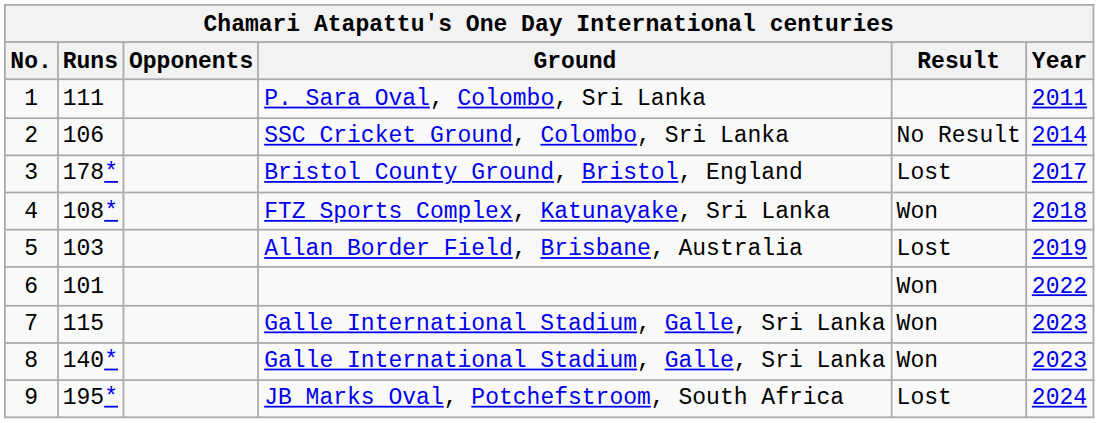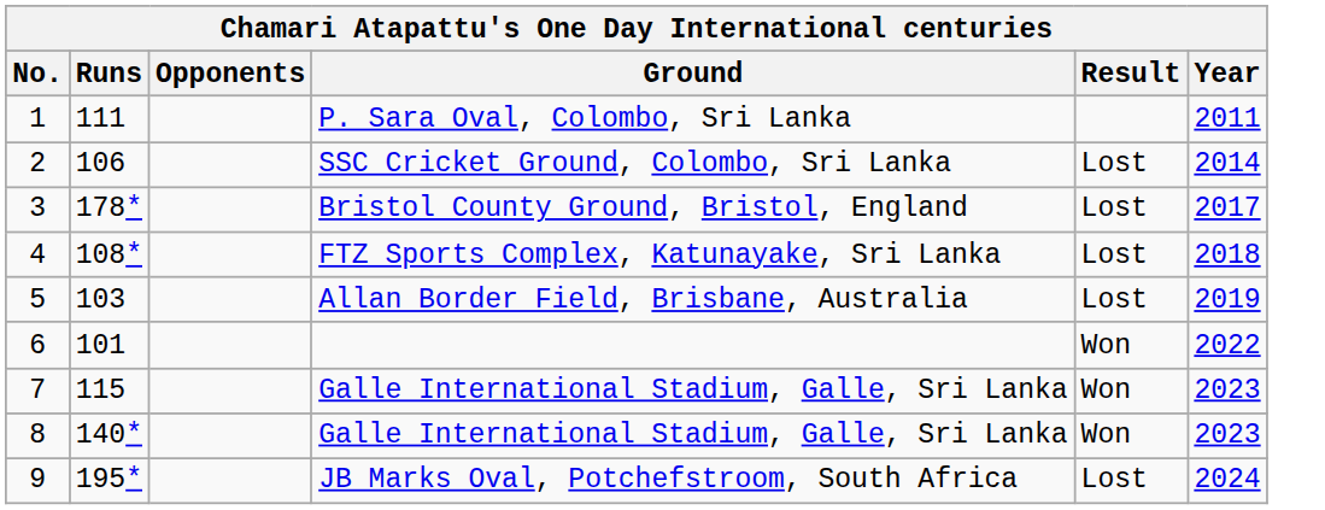 <table class="wikitable">
 <tr>
 <th colspan="7">Chamari Atapattu's One Day International centuries</th>
 </tr>
 <tr>
 <th>No.</th>
 <th>Runs</th>
 <th>Opponents</th>
 <th>Ground</th>
 <th>Result</th>
 <th>Year</th>
 </tr>
 <tr>
 <td style="text-align:center;">1</td>
 <td>111</td>
 <td></td>
 <td><a href='#'>P. Sara Oval</a>, <a href='#'>Colombo</a>, Sri Lanka</td>
 <td></td>
 <td><a href='#'>2011</a></td>
 </tr>
 <tr>
 <td style="text-align:center;">2</td>
 <td>106</td>
 <td></td>
 <td><a href='#'>SSC Cricket Ground</a>, <a href='#'>Colombo</a>, Sri Lanka</td>
-<td>No Result</td>
+<td>Lost</td>
 <td><a href='#'>2014</a></td>
 </tr>
 <tr>
 <td style="text-align:center;">3</td>
 <td>178<a href='#'>*</a></td>
 <td></td>
 <td><a href='#'>Bristol County Ground</a>, <a href='#'>Bristol</a>, England</td>
 <td>Lost</td>
 <td><a href='#'>2017</a></td>
 </tr>
 <tr>
 <td style="text-align:center;">4</td>
 <td>108<a href='#'>*</a></td>
 <td></td>
 <td><a href='#'>FTZ Sports Complex</a>, <a href='#'>Katunayake</a>, Sri Lanka</td>
-<td>Won</td>
+<td>Lost</td>
 <td><a href='#'>2018</a></td>
 </tr>
 <tr>
 <td style="text-align:center;">5</td>
 <td>103</td>
 <td></td>
 <td><a href='#'>Allan Border Field</a>, <a href='#'>Brisbane</a>, Australia</td>
 <td>Lost</td>
 <td><a href='#'>2019</a></td>
 </tr>
 <tr>
 <td style="text-align:center;">6</td>
 <td>101</td>
 <td></td>
 <td></td>
 <td>Won</td>
 <td><a href='#'>2022</a></td>
 </tr>
 <tr>
 <td style="text-align:center;">7</td>
 <td>115</td>
 <td></td>
 <td><a href='#'>Galle International Stadium</a>, <a href='#'>Galle</a>, Sri Lanka</td>
 <td>Won</td>
 <td><a href='#'>2023</a></td>
 </tr>
 <tr>
 <td style="text-align:center;">8</td>
 <td>140<a href='#'>*</a></td>
 <td></td>
 <td><a href='#'>Galle International Stadium</a>, <a href='#'>Galle</a>, Sri Lanka</td>
 <td>Won</td>
 <td><a href='#'>2023</a></td>
 </tr>
 <tr>
 <td style="text-align:center;">9</td>
 <td>195<a href='#'>*</a></td>
 <td></td>
 <td><a href='#'>JB Marks Oval</a>, <a href='#'>Potchefstroom</a>, South Africa</td>
 <td>Lost</td>
 <td><a href='#'>2024</a></td>
 </tr>
 </table>
